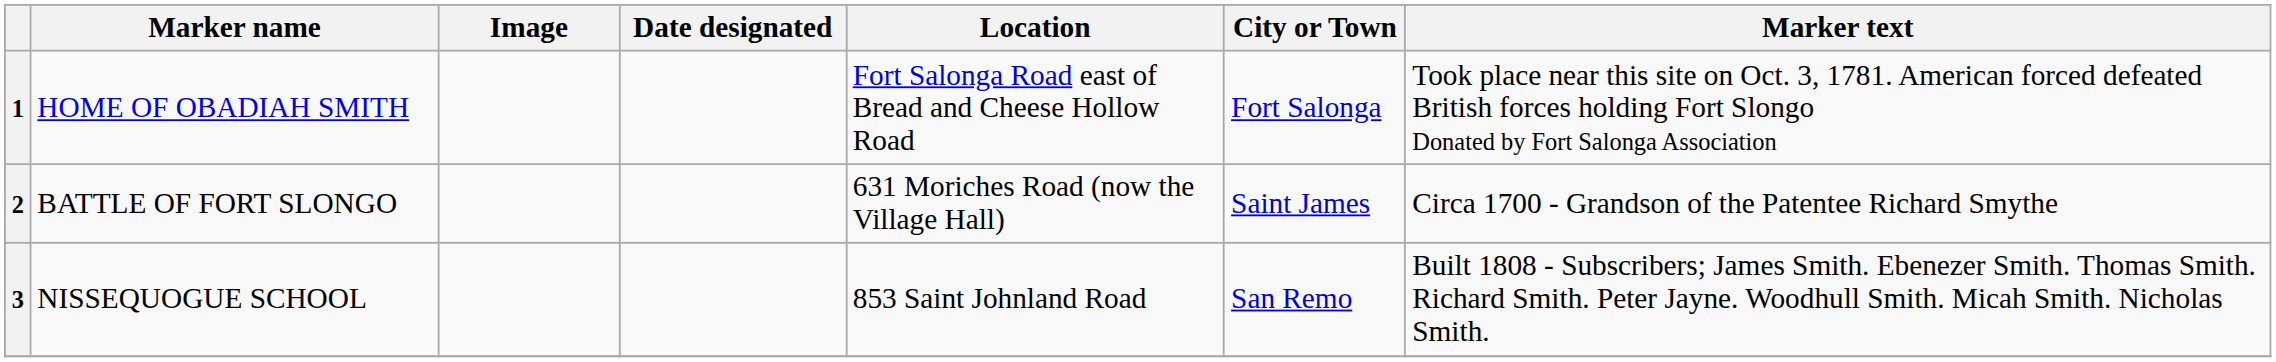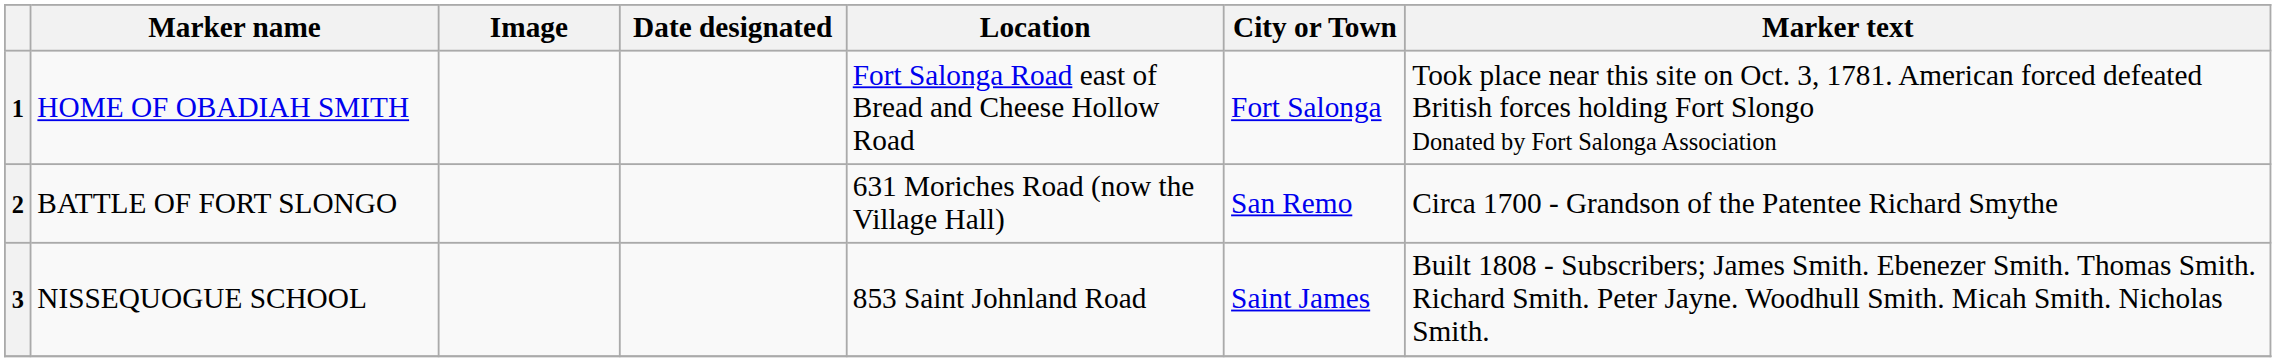 <table class="wikitable sortable" style="width:98%">
 <tr>
 <th></th>
 <th width = 18% ><strong>Marker name</strong></th>
 <th width = 8% class="unsortable" ><strong>Image</strong></th>
 <th width = 10% ><strong>Date designated</strong></th>
 <th><strong>Location</strong></th>
 <th width = 8% ><strong>City or Town</strong></th>
 <th class="unsortable" ><strong>Marker text</strong></th>
 </tr>
 <tr ->
 <th><small>1</small></th>
 <td><a href='#'>HOME OF OBADIAH SMITH</a></td>
 <td></td>
 <td></td>
 <td><a href='#'>Fort Salonga Road</a> east of Bread and Cheese Hollow Road</td>
 <td><a href='#'>Fort Salonga</a></td>
 <td>Took place near this site on Oct. 3, 1781. American forced defeated British forces holding Fort Slongo<br><small>Donated by Fort Salonga Association</small></td>
 </tr>
 <tr ->
 <th><small>2</small></th>
 <td>BATTLE OF FORT SLONGO</td>
 <td></td>
 <td></td>
 <td>631 Moriches Road (now the Village Hall)</td>
-<td><a href='#'>Saint James</a></td>
+<td><a href='#'>San Remo</a></td>
 <td>Circa 1700 - Grandson of the Patentee Richard Smythe</td>
 </tr>
 <tr ->
 <th><small>3</small></th>
 <td>NISSEQUOGUE SCHOOL</td>
 <td></td>
 <td></td>
 <td>853 Saint Johnland Road</td>
-<td><a href='#'>San Remo</a></td>
+<td><a href='#'>Saint James</a></td>
 <td>Built 1808 - Subscribers; James Smith. Ebenezer Smith. Thomas Smith. Richard Smith. Peter Jayne. Woodhull Smith. Micah Smith. Nicholas Smith.</td>
 </tr>
 <tr ->
 </tr>
 </table>
